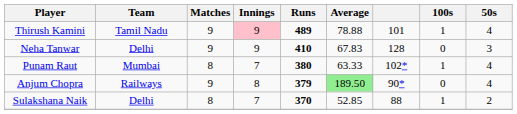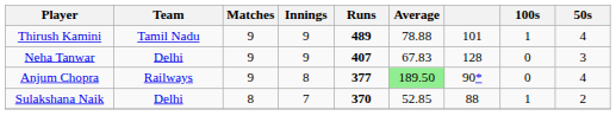 <table class="wikitable" style="text-align:center;">
 <tr>
 <th width=125>Player</th>
 <th width=125>Team</th>
 <th width=60>Matches</th>
 <th width=60>Innings</th>
 <th width=60>Runs</th>
 <th width=60>Average</th>
 <th width=60></th>
 <th width=60>100s</th>
 <th width=60>50s</th>
 </tr>
 <tr>
 <td><a href='#'>Thirush Kamini</a></td>
 <td><a href='#'>Tamil Nadu</a></td>
 <td>9</td>
-<td style="background: pink;">9</td>
+<td>9</td>
 <td><strong>489</strong></td>
 <td>78.88</td>
 <td>101</td>
 <td>1</td>
 <td>4</td>
 </tr>
 <tr>
 <td><a href='#'>Neha Tanwar</a></td>
 <td><a href='#'>Delhi</a></td>
 <td>9</td>
 <td>9</td>
-<td><strong>410</strong></td>
+<td><strong>407</strong></td>
 <td>67.83</td>
 <td>128</td>
 <td>0</td>
 <td>3</td>
 </tr>
 <tr>
-<td><a href='#'>Punam Raut</a></td>
-<td><a href='#'>Mumbai</a></td>
-<td>8</td>
-<td>7</td>
-<td><strong>380</strong></td>
-<td>63.33</td>
-<td>102<a href='#'>*</a></td>
-<td>1</td>
-<td>4</td>
-</tr>
-<tr>
 <td><a href='#'>Anjum Chopra</a></td>
 <td><a href='#'>Railways</a></td>
 <td>9</td>
 <td>8</td>
-<td><strong>379</strong></td>
+<td><strong>377</strong></td>
 <td style="background: lightgreen;">189.50</td>
 <td>90<a href='#'>*</a></td>
 <td>0</td>
 <td>4</td>
 </tr>
 <tr>
 <td><a href='#'>Sulakshana Naik</a></td>
 <td><a href='#'>Delhi</a></td>
 <td>8</td>
 <td>7</td>
 <td><strong>370</strong></td>
 <td>52.85</td>
 <td>88</td>
 <td>1</td>
 <td>2</td>
 </tr>
 <tr>
 </tr>
 </table>
